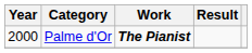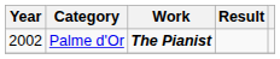 <table class="wikitable">
 <tr>
 <th>Year</th>
 <th>Category</th>
 <th>Work</th>
 <th>Result</th>
 <th></th>
 </tr>
 <tr>
-<td>2000</td>
+<td>2002</td>
 <td><a href='#'>Palme d'Or</a></td>
 <td><strong><em>The Pianist</em></strong></td>
 <td></td>
 <td></td>
 </tr>
 <tr>
 </tr>
 </table>
